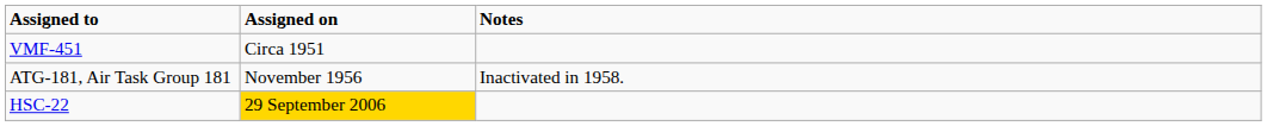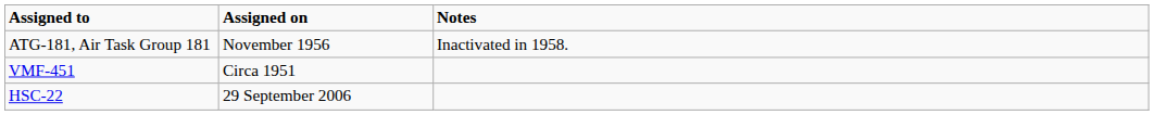 <table class="wikitable" style="width: 70%;">
 <tr>
 <td style="width: 200px;"><strong>Assigned to</strong></td>
 <td style="width: 200px;"><strong>Assigned on</strong></td>
 <td><strong>Notes</strong></td>
 </tr>
 <tr>
+<td>ATG-181, Air Task Group 181</td>
+<td>November 1956</td>
+<td>Inactivated in 1958.</td>
+</tr>
+<tr>
 <td><a href='#'>VMF-451</a></td>
 <td>Circa 1951</td>
 <td></td>
 </tr>
 <tr>
-<td>ATG-181, Air Task Group 181</td>
-<td>November 1956</td>
-<td>Inactivated in 1958.</td>
-</tr>
-<tr>
 <td><a href='#'>HSC-22</a></td>
-<td style="background: gold;">29 September 2006</td>
+<td>29 September 2006</td>
 <td></td>
 </tr>
 </table>
